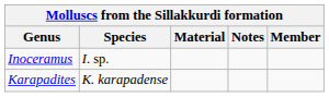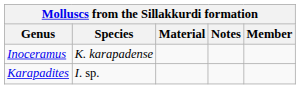 <table class="wikitable" align="center">
 <tr>
 <th colspan="5" align="center"><strong><a href='#'>Molluscs</a> from the Sillakkurdi formation</strong></th>
 </tr>
 <tr>
 <th>Genus</th>
 <th>Species</th>
 <th>Material</th>
 <th>Notes</th>
 <th>Member</th>
 </tr>
 <tr>
 <td><em><a href='#'>Inoceramus</a></em></td>
-<td><em>I</em>. sp.</td>
+<td><em>K. karapadense</em></td>
 <td></td>
 <td></td>
 <td></td>
 </tr>
 <tr>
 <td><em><a href='#'>Karapadites</a></em></td>
-<td><em>K. karapadense</em></td>
+<td><em>I</em>. sp.</td>
 <td></td>
 <td></td>
 <td></td>
 </tr>
 </table>
